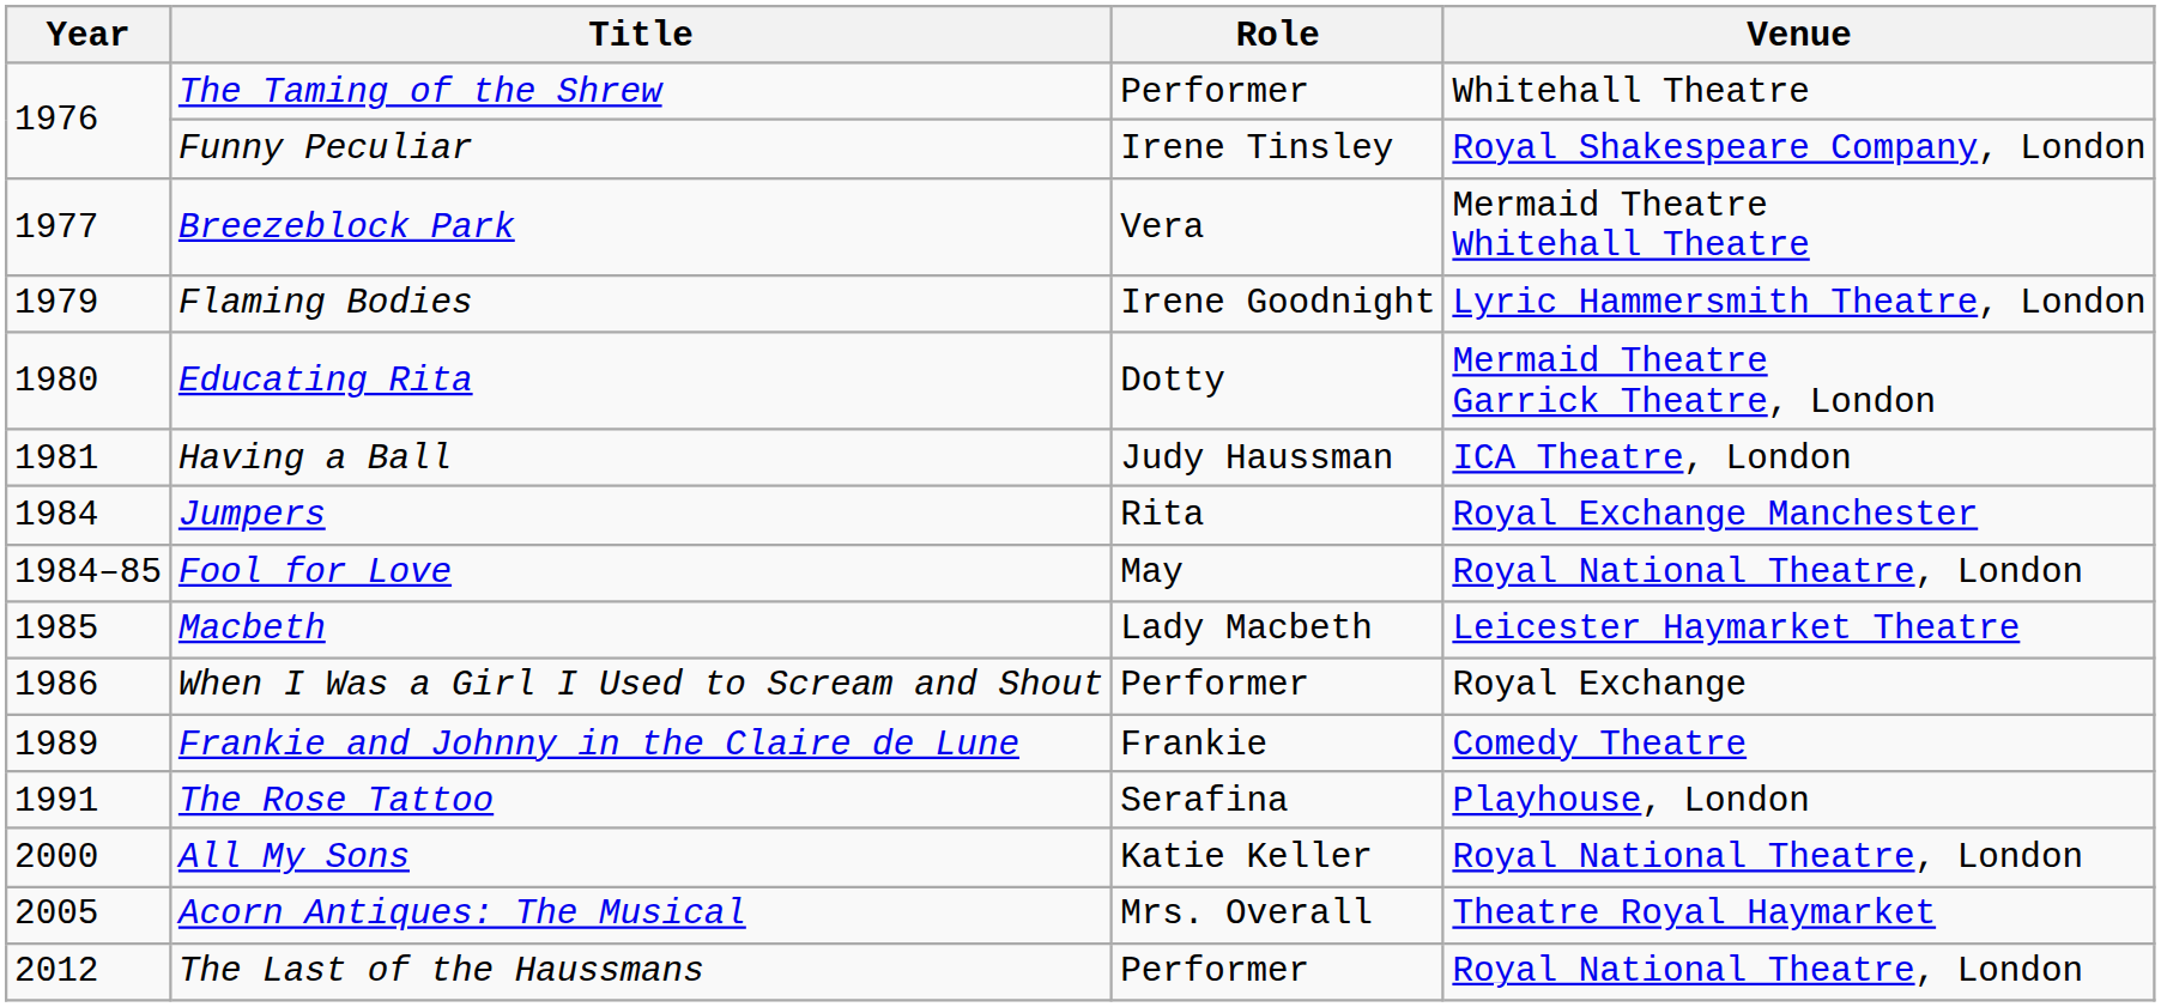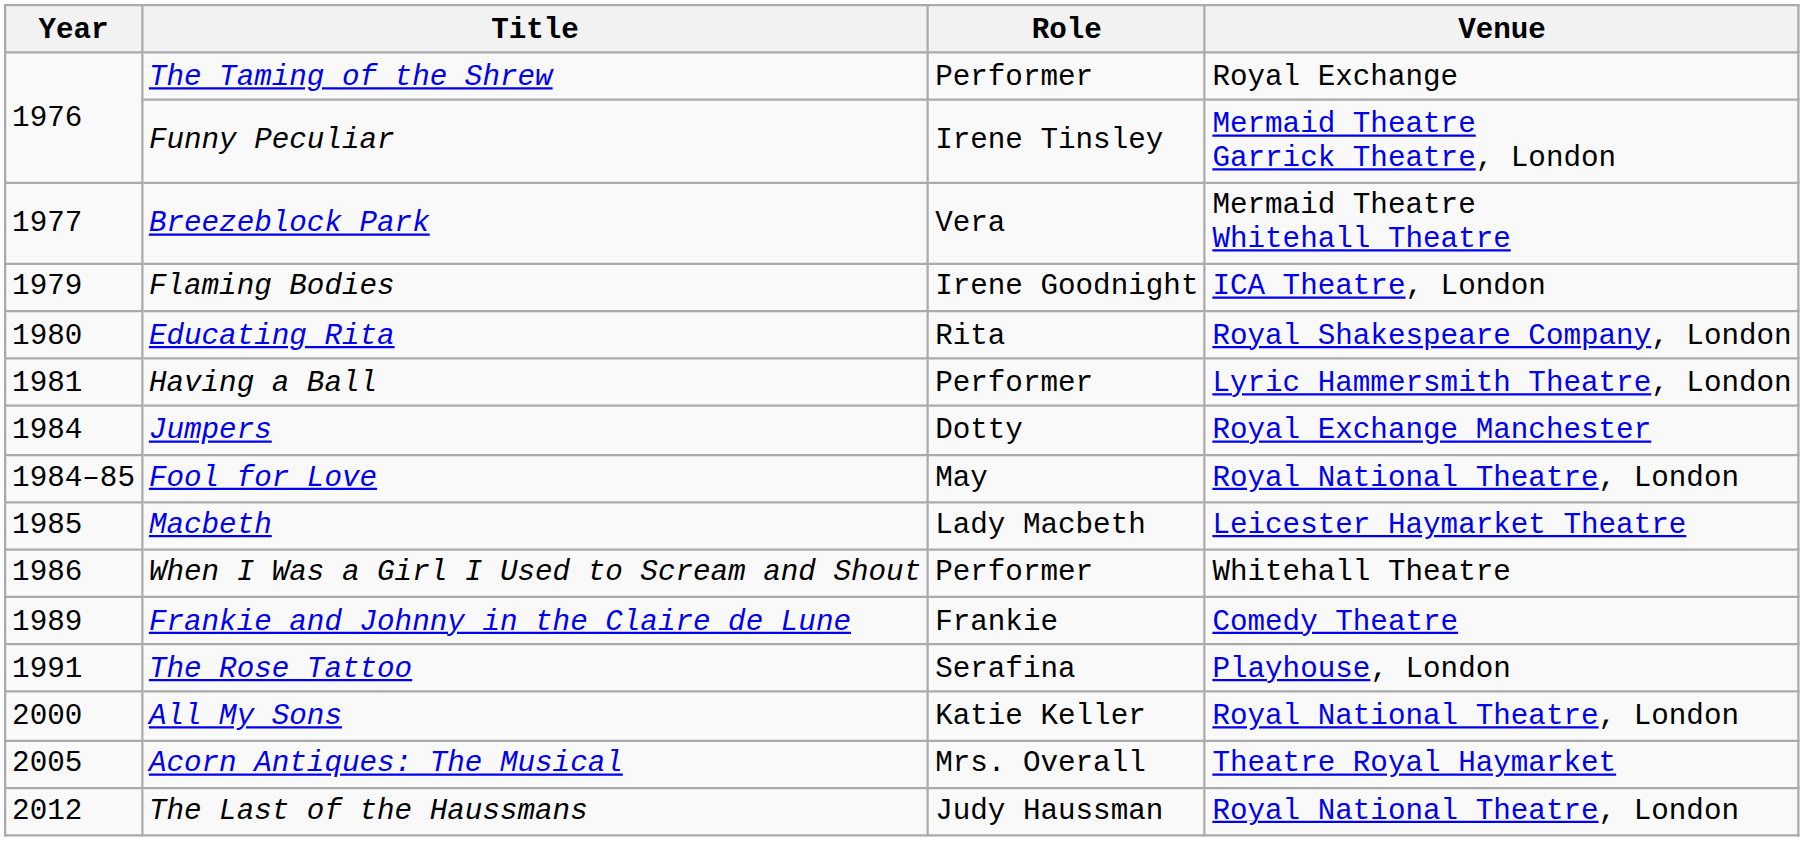 <table class="wikitable sortable">
 <tr>
 <th>Year</th>
 <th>Title</th>
 <th>Role</th>
 <th class="unsortable">Venue</th>
 </tr>
 <tr>
 <td rowspan="2">1976</td>
 <td><em><a href='#'>The Taming of the Shrew</a></em></td>
 <td>Performer</td>
-<td>Whitehall Theatre</td>
+<td>Royal Exchange</td>
 </tr>
 <tr>
 <td><em>Funny Peculiar</em></td>
 <td>Irene Tinsley</td>
-<td><a href='#'>Royal Shakespeare Company</a>, London</td>
+<td><a href='#'>Mermaid Theatre</a> <br> <a href='#'>Garrick Theatre</a>, London</td>
 </tr>
 <tr>
 <td>1977</td>
 <td><em><a href='#'>Breezeblock Park</a></em></td>
 <td>Vera</td>
 <td>Mermaid Theatre <br> <a href='#'>Whitehall Theatre</a></td>
 </tr>
 <tr>
 <td>1979</td>
 <td><em>Flaming Bodies</em></td>
 <td>Irene Goodnight</td>
-<td><a href='#'>Lyric Hammersmith Theatre</a>, London</td>
+<td><a href='#'>ICA Theatre</a>, London</td>
 </tr>
 <tr>
 <td>1980</td>
 <td><em><a href='#'>Educating Rita</a></em></td>
-<td>Dotty</td>
-<td><a href='#'>Mermaid Theatre</a> <br> <a href='#'>Garrick Theatre</a>, London</td>
+<td>Rita</td>
+<td><a href='#'>Royal Shakespeare Company</a>, London</td>
 </tr>
 <tr>
 <td>1981</td>
 <td><em>Having a Ball</em></td>
-<td>Judy Haussman</td>
-<td><a href='#'>ICA Theatre</a>, London</td>
+<td>Performer</td>
+<td><a href='#'>Lyric Hammersmith Theatre</a>, London</td>
 </tr>
 <tr>
 <td>1984</td>
 <td><em><a href='#'>Jumpers</a></em></td>
-<td>Rita</td>
+<td>Dotty</td>
 <td><a href='#'>Royal Exchange Manchester</a></td>
 </tr>
 <tr>
 <td>1984–85</td>
 <td><em><a href='#'>Fool for Love</a></em></td>
 <td>May</td>
 <td><a href='#'>Royal National Theatre</a>, London</td>
 </tr>
 <tr>
 <td>1985</td>
 <td><em><a href='#'>Macbeth</a></em></td>
 <td>Lady Macbeth</td>
 <td><a href='#'>Leicester Haymarket Theatre</a></td>
 </tr>
 <tr>
 <td>1986</td>
 <td><em>When I Was a Girl I Used to Scream and Shout</em></td>
 <td>Performer</td>
-<td>Royal Exchange</td>
+<td>Whitehall Theatre</td>
 </tr>
 <tr>
 <td>1989</td>
 <td><em><a href='#'>Frankie and Johnny in the Claire de Lune</a></em></td>
 <td>Frankie</td>
 <td><a href='#'>Comedy Theatre</a></td>
 </tr>
 <tr>
 <td>1991</td>
 <td><em><a href='#'>The Rose Tattoo</a></em></td>
 <td>Serafina</td>
 <td><a href='#'>Playhouse</a>, London</td>
 </tr>
 <tr>
 <td>2000</td>
 <td><em><a href='#'>All My Sons</a></em></td>
 <td>Katie Keller</td>
 <td><a href='#'>Royal National Theatre</a>, London</td>
 </tr>
 <tr>
 <td>2005</td>
 <td><em><a href='#'>Acorn Antiques: The Musical</a></em></td>
 <td>Mrs. Overall</td>
 <td><a href='#'>Theatre Royal Haymarket</a></td>
 </tr>
 <tr>
 <td>2012</td>
 <td><em>The Last of the Haussmans</em></td>
-<td>Performer</td>
+<td>Judy Haussman</td>
 <td><a href='#'>Royal National Theatre</a>, London</td>
 </tr>
 </table>
